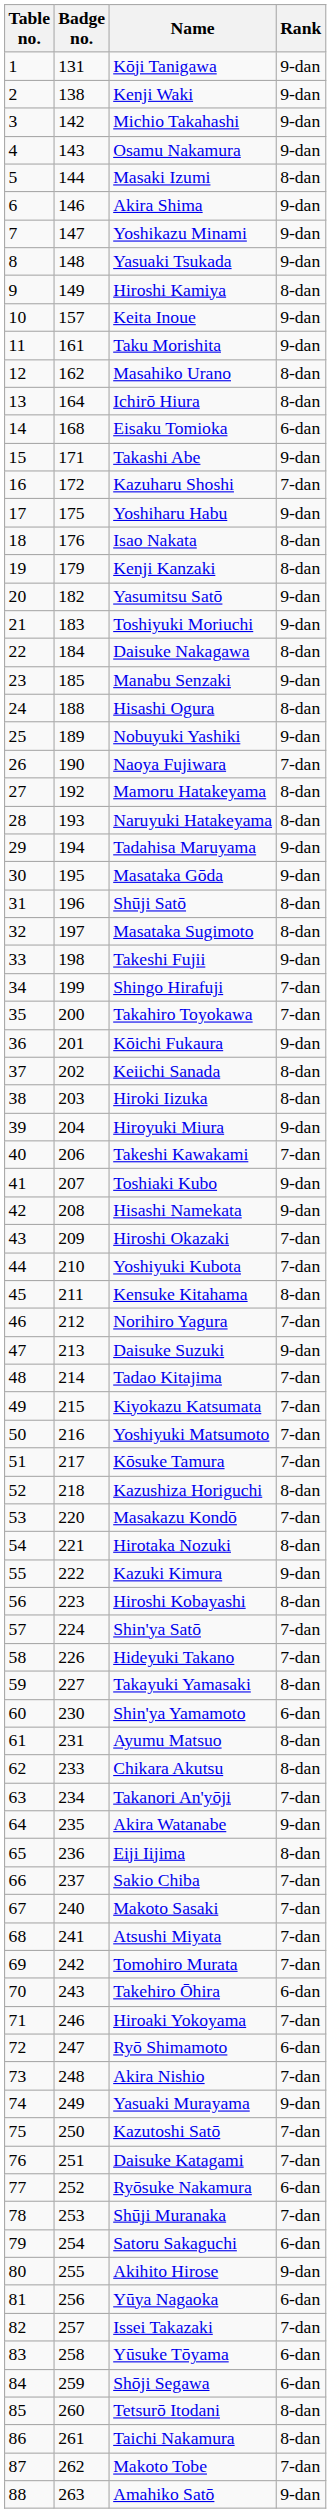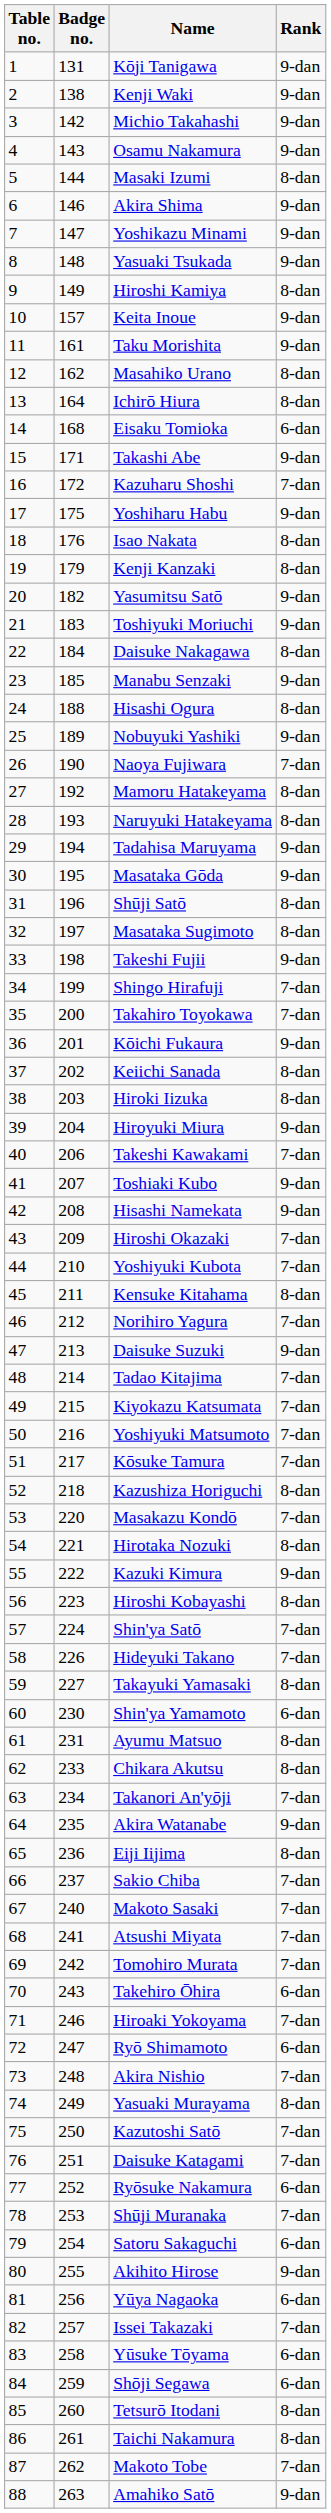 <table class="wikitable" style="margin-right: 1.1em">
 <tr>
 <th>Table<br>no.</th>
 <th>Badge<br>no.</th>
 <th>Name</th>
 <th>Rank</th>
 </tr>
 <tr>
 <td>1</td>
 <td>131</td>
 <td><a href='#'>Kōji Tanigawa</a></td>
 <td>9-dan</td>
 </tr>
 <tr>
 <td>2</td>
 <td>138</td>
 <td><a href='#'>Kenji Waki</a></td>
 <td>9-dan</td>
 </tr>
 <tr>
 <td>3</td>
 <td>142</td>
 <td><a href='#'>Michio Takahashi</a></td>
 <td>9-dan</td>
 </tr>
 <tr>
 <td>4</td>
 <td>143</td>
 <td><a href='#'>Osamu Nakamura</a></td>
 <td>9-dan</td>
 </tr>
 <tr>
 <td>5</td>
 <td>144</td>
 <td><a href='#'>Masaki Izumi</a></td>
 <td>8-dan</td>
 </tr>
 <tr>
 <td>6</td>
 <td>146</td>
 <td><a href='#'>Akira Shima</a></td>
 <td>9-dan</td>
 </tr>
 <tr>
 <td>7</td>
 <td>147</td>
 <td><a href='#'>Yoshikazu Minami</a></td>
 <td>9-dan</td>
 </tr>
 <tr>
 <td>8</td>
 <td>148</td>
 <td><a href='#'>Yasuaki Tsukada</a></td>
 <td>9-dan</td>
 </tr>
 <tr>
 <td>9</td>
 <td>149</td>
 <td><a href='#'>Hiroshi Kamiya</a></td>
 <td>8-dan</td>
 </tr>
 <tr>
 <td>10</td>
 <td>157</td>
 <td><a href='#'>Keita Inoue</a></td>
 <td>9-dan</td>
 </tr>
 <tr>
 <td>11</td>
 <td>161</td>
 <td><a href='#'>Taku Morishita</a></td>
 <td>9-dan</td>
 </tr>
 <tr>
 <td>12</td>
 <td>162</td>
 <td><a href='#'>Masahiko Urano</a></td>
 <td>8-dan</td>
 </tr>
 <tr>
 <td>13</td>
 <td>164</td>
 <td><a href='#'>Ichirō Hiura</a></td>
 <td>8-dan</td>
 </tr>
 <tr>
 <td>14</td>
 <td>168</td>
 <td><a href='#'>Eisaku Tomioka</a></td>
 <td>6-dan</td>
 </tr>
 <tr>
 <td>15</td>
 <td>171</td>
 <td><a href='#'>Takashi Abe</a></td>
 <td>9-dan</td>
 </tr>
 <tr>
 <td>16</td>
 <td>172</td>
 <td><a href='#'>Kazuharu Shoshi</a></td>
 <td>7-dan</td>
 </tr>
 <tr>
 <td>17</td>
 <td>175</td>
 <td><a href='#'>Yoshiharu Habu</a></td>
 <td>9-dan</td>
 </tr>
 <tr>
 <td>18</td>
 <td>176</td>
 <td><a href='#'>Isao Nakata</a></td>
 <td>8-dan</td>
 </tr>
 <tr>
 <td>19</td>
 <td>179</td>
 <td><a href='#'>Kenji Kanzaki</a></td>
 <td>8-dan</td>
 </tr>
 <tr>
 <td>20</td>
 <td>182</td>
 <td><a href='#'>Yasumitsu Satō</a></td>
 <td>9-dan</td>
 </tr>
 <tr>
 <td>21</td>
 <td>183</td>
 <td><a href='#'>Toshiyuki Moriuchi</a></td>
 <td>9-dan</td>
 </tr>
 <tr>
 <td>22</td>
 <td>184</td>
 <td><a href='#'>Daisuke Nakagawa</a></td>
 <td>8-dan</td>
 </tr>
 <tr>
 <td>23</td>
 <td>185</td>
 <td><a href='#'>Manabu Senzaki</a></td>
 <td>9-dan</td>
 </tr>
 <tr>
 <td>24</td>
 <td>188</td>
 <td><a href='#'>Hisashi Ogura</a></td>
 <td>8-dan</td>
 </tr>
 <tr>
 <td>25</td>
 <td>189</td>
 <td><a href='#'>Nobuyuki Yashiki</a></td>
 <td>9-dan</td>
 </tr>
 <tr>
 <td>26</td>
 <td>190</td>
 <td><a href='#'>Naoya Fujiwara</a></td>
 <td>7-dan</td>
 </tr>
 <tr>
 <td>27</td>
 <td>192</td>
 <td><a href='#'>Mamoru Hatakeyama</a></td>
 <td>8-dan</td>
 </tr>
 <tr>
 <td>28</td>
 <td>193</td>
 <td><a href='#'>Naruyuki Hatakeyama</a></td>
 <td>8-dan</td>
 </tr>
 <tr>
 <td>29</td>
 <td>194</td>
 <td><a href='#'>Tadahisa Maruyama</a></td>
 <td>9-dan</td>
 </tr>
 <tr>
 <td>30</td>
 <td>195</td>
 <td><a href='#'>Masataka Gōda</a></td>
 <td>9-dan</td>
 </tr>
 <tr>
 <td>31</td>
 <td>196</td>
 <td><a href='#'>Shūji Satō</a></td>
 <td>8-dan</td>
 </tr>
 <tr>
 <td>32</td>
 <td>197</td>
 <td><a href='#'>Masataka Sugimoto</a></td>
 <td>8-dan</td>
 </tr>
 <tr>
 <td>33</td>
 <td>198</td>
 <td><a href='#'>Takeshi Fujii</a></td>
 <td>9-dan</td>
 </tr>
 <tr>
 <td>34</td>
 <td>199</td>
 <td><a href='#'>Shingo Hirafuji</a></td>
 <td>7-dan</td>
 </tr>
 <tr>
 <td>35</td>
 <td>200</td>
 <td><a href='#'>Takahiro Toyokawa</a></td>
 <td>7-dan</td>
 </tr>
 <tr>
 <td>36</td>
 <td>201</td>
 <td><a href='#'>Kōichi Fukaura</a></td>
 <td>9-dan</td>
 </tr>
 <tr>
 <td>37</td>
 <td>202</td>
 <td><a href='#'>Keiichi Sanada</a></td>
 <td>8-dan</td>
 </tr>
 <tr>
 <td>38</td>
 <td>203</td>
 <td><a href='#'>Hiroki Iizuka</a></td>
 <td>8-dan</td>
 </tr>
 <tr>
 <td>39</td>
 <td>204</td>
 <td><a href='#'>Hiroyuki Miura</a></td>
 <td>9-dan</td>
 </tr>
 <tr>
 <td>40</td>
 <td>206</td>
 <td><a href='#'>Takeshi Kawakami</a></td>
 <td>7-dan</td>
 </tr>
 <tr>
 <td>41</td>
 <td>207</td>
 <td><a href='#'>Toshiaki Kubo</a></td>
 <td>9-dan</td>
 </tr>
 <tr>
 <td>42</td>
 <td>208</td>
 <td><a href='#'>Hisashi Namekata</a></td>
 <td>9-dan</td>
 </tr>
 <tr>
 <td>43</td>
 <td>209</td>
 <td><a href='#'>Hiroshi Okazaki</a></td>
 <td>7-dan</td>
 </tr>
 <tr>
 <td>44</td>
 <td>210</td>
 <td><a href='#'>Yoshiyuki Kubota</a></td>
 <td>7-dan</td>
 </tr>
 <tr>
 <td>45</td>
 <td>211</td>
 <td><a href='#'>Kensuke Kitahama</a></td>
 <td>8-dan</td>
 </tr>
 <tr>
 <td>46</td>
 <td>212</td>
 <td><a href='#'>Norihiro Yagura</a></td>
 <td>7-dan</td>
 </tr>
 <tr>
 <td>47</td>
 <td>213</td>
 <td><a href='#'>Daisuke Suzuki</a></td>
 <td>9-dan</td>
 </tr>
 <tr>
 <td>48</td>
 <td>214</td>
 <td><a href='#'>Tadao Kitajima</a></td>
 <td>7-dan</td>
 </tr>
 <tr>
 <td>49</td>
 <td>215</td>
 <td><a href='#'>Kiyokazu Katsumata</a></td>
 <td>7-dan</td>
 </tr>
 <tr>
 <td>50</td>
 <td>216</td>
 <td><a href='#'>Yoshiyuki Matsumoto</a></td>
 <td>7-dan</td>
 </tr>
 <tr>
 <td>51</td>
 <td>217</td>
 <td><a href='#'>Kōsuke Tamura</a></td>
 <td>7-dan</td>
 </tr>
 <tr>
 <td>52</td>
 <td>218</td>
 <td><a href='#'>Kazushiza Horiguchi</a></td>
 <td>8-dan</td>
 </tr>
 <tr>
 <td>53</td>
 <td>220</td>
 <td><a href='#'>Masakazu Kondō</a></td>
 <td>7-dan</td>
 </tr>
 <tr>
 <td>54</td>
 <td>221</td>
 <td><a href='#'>Hirotaka Nozuki</a></td>
 <td>8-dan</td>
 </tr>
 <tr>
 <td>55</td>
 <td>222</td>
 <td><a href='#'>Kazuki Kimura</a></td>
 <td>9-dan</td>
 </tr>
 <tr>
 <td>56</td>
 <td>223</td>
 <td><a href='#'>Hiroshi Kobayashi</a></td>
 <td>8-dan</td>
 </tr>
 <tr>
 <td>57</td>
 <td>224</td>
 <td><a href='#'>Shin'ya Satō</a></td>
 <td>7-dan</td>
 </tr>
 <tr>
 <td>58</td>
 <td>226</td>
 <td><a href='#'>Hideyuki Takano</a></td>
 <td>7-dan</td>
 </tr>
 <tr>
 <td>59</td>
 <td>227</td>
 <td><a href='#'>Takayuki Yamasaki</a></td>
 <td>8-dan</td>
 </tr>
 <tr>
 <td>60</td>
 <td>230</td>
 <td><a href='#'>Shin'ya Yamamoto</a></td>
 <td>6-dan</td>
 </tr>
 <tr>
 <td>61</td>
 <td>231</td>
 <td><a href='#'>Ayumu Matsuo</a></td>
 <td>8-dan</td>
 </tr>
 <tr>
 <td>62</td>
 <td>233</td>
 <td><a href='#'>Chikara Akutsu</a></td>
 <td>8-dan</td>
 </tr>
 <tr>
 <td>63</td>
 <td>234</td>
 <td><a href='#'>Takanori An'yōji</a></td>
 <td>7-dan</td>
 </tr>
 <tr>
 <td>64</td>
 <td>235</td>
 <td><a href='#'>Akira Watanabe</a></td>
 <td>9-dan</td>
 </tr>
 <tr>
 <td>65</td>
 <td>236</td>
 <td><a href='#'>Eiji Iijima</a></td>
 <td>8-dan</td>
 </tr>
 <tr>
 <td>66</td>
 <td>237</td>
 <td><a href='#'>Sakio Chiba</a></td>
 <td>7-dan</td>
 </tr>
 <tr>
 <td>67</td>
 <td>240</td>
 <td><a href='#'>Makoto Sasaki</a></td>
 <td>7-dan</td>
 </tr>
 <tr>
 <td>68</td>
 <td>241</td>
 <td><a href='#'>Atsushi Miyata</a></td>
 <td>7-dan</td>
 </tr>
 <tr>
 <td>69</td>
 <td>242</td>
 <td><a href='#'>Tomohiro Murata</a></td>
 <td>7-dan</td>
 </tr>
 <tr>
 <td>70</td>
 <td>243</td>
 <td><a href='#'>Takehiro Ōhira</a></td>
 <td>6-dan</td>
 </tr>
 <tr>
 <td>71</td>
 <td>246</td>
 <td><a href='#'>Hiroaki Yokoyama</a></td>
 <td>7-dan</td>
 </tr>
 <tr>
 <td>72</td>
 <td>247</td>
 <td><a href='#'>Ryō Shimamoto</a></td>
 <td>6-dan</td>
 </tr>
 <tr>
 <td>73</td>
 <td>248</td>
 <td><a href='#'>Akira Nishio</a></td>
 <td>7-dan</td>
 </tr>
 <tr>
 <td>74</td>
 <td>249</td>
 <td><a href='#'>Yasuaki Murayama</a></td>
-<td>9-dan</td>
+<td>8-dan</td>
 </tr>
 <tr>
 <td>75</td>
 <td>250</td>
 <td><a href='#'>Kazutoshi Satō</a></td>
 <td>7-dan</td>
 </tr>
 <tr>
 <td>76</td>
 <td>251</td>
 <td><a href='#'>Daisuke Katagami</a></td>
 <td>7-dan</td>
 </tr>
 <tr>
 <td>77</td>
 <td>252</td>
 <td><a href='#'>Ryōsuke Nakamura</a></td>
 <td>6-dan</td>
 </tr>
 <tr>
 <td>78</td>
 <td>253</td>
 <td><a href='#'>Shūji Muranaka</a></td>
 <td>7-dan</td>
 </tr>
 <tr>
 <td>79</td>
 <td>254</td>
 <td><a href='#'>Satoru Sakaguchi</a></td>
 <td>6-dan</td>
 </tr>
 <tr>
 <td>80</td>
 <td>255</td>
 <td><a href='#'>Akihito Hirose</a></td>
 <td>9-dan</td>
 </tr>
 <tr>
 <td>81</td>
 <td>256</td>
 <td><a href='#'>Yūya Nagaoka</a></td>
 <td>6-dan</td>
 </tr>
 <tr>
 <td>82</td>
 <td>257</td>
 <td><a href='#'>Issei Takazaki</a></td>
 <td>7-dan</td>
 </tr>
 <tr>
 <td>83</td>
 <td>258</td>
 <td><a href='#'>Yūsuke Tōyama</a></td>
 <td>6-dan</td>
 </tr>
 <tr>
 <td>84</td>
 <td>259</td>
 <td><a href='#'>Shōji Segawa</a></td>
 <td>6-dan</td>
 </tr>
 <tr>
 <td>85</td>
 <td>260</td>
 <td><a href='#'>Tetsurō Itodani</a></td>
 <td>8-dan</td>
 </tr>
 <tr>
 <td>86</td>
 <td>261</td>
 <td><a href='#'>Taichi Nakamura</a></td>
 <td>8-dan</td>
 </tr>
 <tr>
 <td>87</td>
 <td>262</td>
 <td><a href='#'>Makoto Tobe</a></td>
 <td>7-dan</td>
 </tr>
 <tr>
 <td>88</td>
 <td>263</td>
 <td><a href='#'>Amahiko Satō</a></td>
 <td>9-dan</td>
 </tr>
 </table>
